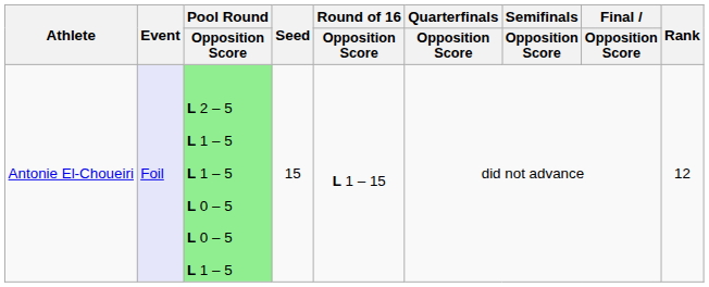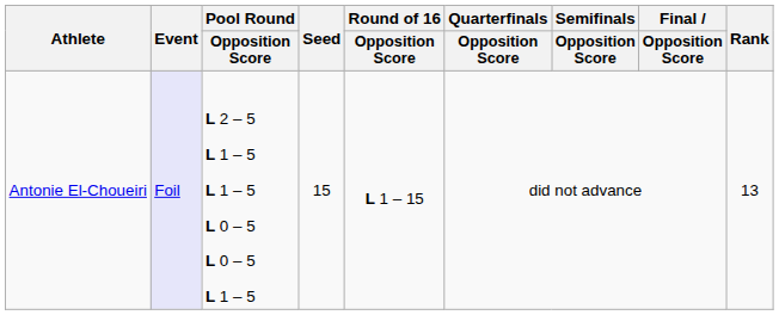 <table class=wikitable style="font-size:90%">
 <tr>
 <th rowspan="2">Athlete</th>
 <th rowspan="2">Event</th>
 <th>Pool Round</th>
 <th rowspan="2">Seed</th>
 <th>Round of 16</th>
 <th>Quarterfinals</th>
 <th>Semifinals</th>
 <th>Final / </th>
 <th rowspan=2>Rank</th>
 </tr>
 <tr style="font-size:95%">
 <th>Opposition<br>Score</th>
 <th>Opposition<br>Score</th>
 <th>Opposition<br>Score</th>
 <th>Opposition<br>Score</th>
 <th>Opposition<br>Score</th>
 </tr>
 <tr align=center>
 <td align=left><a href='#'>Antonie El-Choueiri</a></td>
 <td align=left style="background: lavender;"><a href='#'>Foil</a></td>
-<td align=left style="background: lightgreen;"><br><br><strong>L</strong> 2 – 5<br><br><strong>L</strong> 1 – 5<br><br><strong>L</strong> 1 – 5<br><br><strong>L</strong> 0 – 5<br><br><strong>L</strong> 0 – 5<br><br><strong>L</strong> 1 – 5</td>
+<td align=left><br><br><strong>L</strong> 2 – 5<br><br><strong>L</strong> 1 – 5<br><br><strong>L</strong> 1 – 5<br><br><strong>L</strong> 0 – 5<br><br><strong>L</strong> 0 – 5<br><br><strong>L</strong> 1 – 5</td>
 <td>15</td>
 <td><br><strong>L</strong> 1 – 15</td>
 <td colspan=3>did not advance</td>
-<td>12</td>
+<td>13</td>
 </tr>
 </table>
